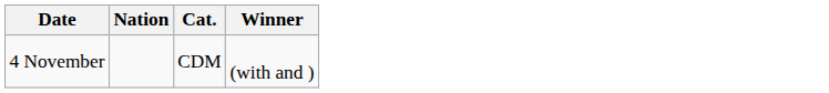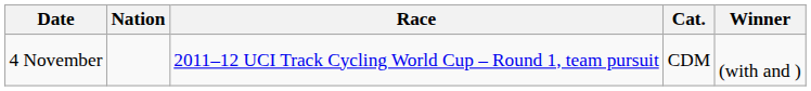 <table class="wikitable sortable">
 <tr>
 <th>Date</th>
 <th>Nation</th>
+<th>Race</th>
 <th>Cat.</th>
 <th>Winner</th>
 </tr>
 <tr>
 <td>4 November</td>
 <td></td>
+<td><a href='#'>2011–12 UCI Track Cycling World Cup – Round 1, team pursuit</a></td>
 <td>CDM</td>
 <td><br>(with  and )</td>
 </tr>
 </table>
